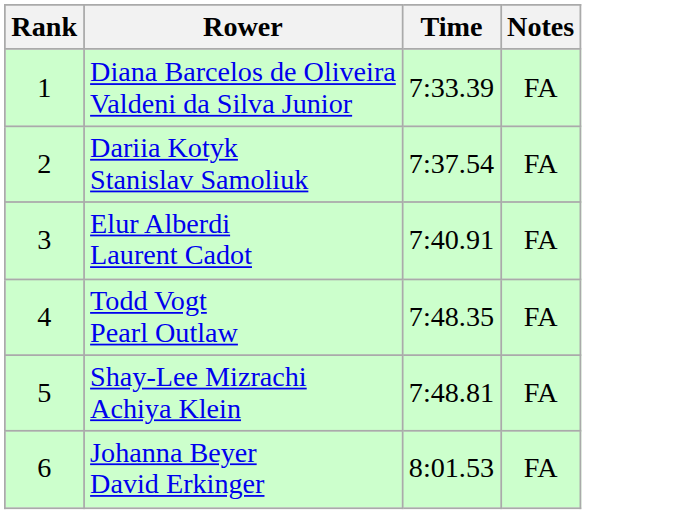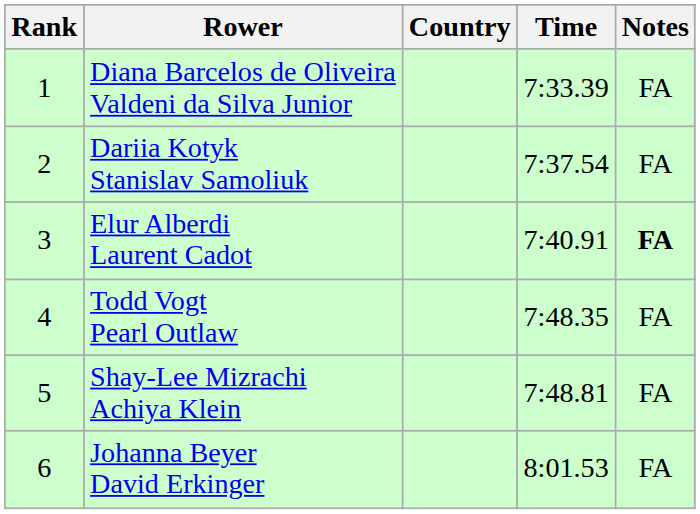 <table class="wikitable" style="text-align:center">
 <tr>
 <th>Rank</th>
 <th>Rower</th>
+<th>Country</th>
 <th>Time</th>
 <th>Notes</th>
 </tr>
 <tr bgcolor=ccffcc>
 <td>1</td>
 <td align="left"><a href='#'>Diana Barcelos de Oliveira</a><br><a href='#'>Valdeni da Silva Junior</a></td>
+<td align="left"></td>
 <td>7:33.39</td>
 <td>FA</td>
 </tr>
 <tr bgcolor=ccffcc>
 <td>2</td>
 <td align="left"><a href='#'>Dariia Kotyk</a><br><a href='#'>Stanislav Samoliuk</a></td>
+<td align="left"></td>
 <td>7:37.54</td>
 <td>FA</td>
 </tr>
 <tr bgcolor=ccffcc>
 <td>3</td>
 <td align="left"><a href='#'>Elur Alberdi</a><br><a href='#'>Laurent Cadot</a></td>
+<td align="left"></td>
 <td>7:40.91</td>
-<td>FA</td>
+<td><strong>FA</strong></td>
 </tr>
 <tr bgcolor=ccffcc>
 <td>4</td>
 <td align="left"><a href='#'>Todd Vogt</a><br><a href='#'>Pearl Outlaw</a></td>
+<td align="left"></td>
 <td>7:48.35</td>
 <td>FA</td>
 </tr>
 <tr bgcolor=ccffcc>
 <td>5</td>
 <td align="left"><a href='#'>Shay-Lee Mizrachi</a><br><a href='#'>Achiya Klein</a></td>
+<td align="left"></td>
 <td>7:48.81</td>
 <td>FA</td>
 </tr>
 <tr bgcolor=ccffcc>
 <td>6</td>
 <td align="left"><a href='#'>Johanna Beyer</a><br><a href='#'>David Erkinger</a></td>
+<td align="left"></td>
 <td>8:01.53</td>
 <td>FA</td>
 </tr>
 </table>
